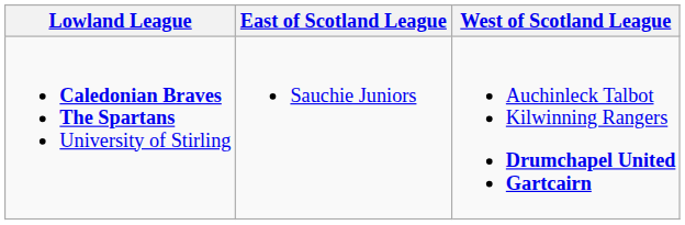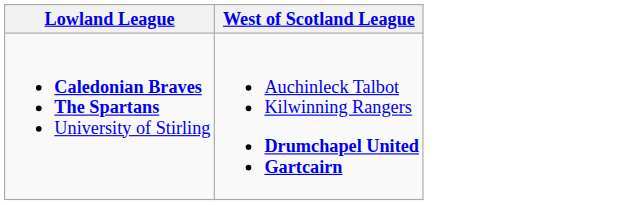 <table class="wikitable" style="text-align:left">
 <tr>
 <th><a href='#'>Lowland League</a></th>
-<th><a href='#'>East of Scotland League</a></th>
 <th><a href='#'>West of Scotland League</a></th>
 </tr>
 <tr>
 <td valign=top><br><ul><li><strong><a href='#'>Caledonian Braves</a></strong></li><li><strong><a href='#'>The Spartans</a></strong></li><li><a href='#'>University of Stirling</a></li></ul></td>
-<td valign=top><br><ul><li><a href='#'>Sauchie Juniors</a></li></ul></td>
 <td valign=top><br><ul><li><a href='#'>Auchinleck Talbot</a></li><li><a href='#'>Kilwinning Rangers</a></li></ul><ul><li><strong><a href='#'>Drumchapel United</a></strong></li><li><strong><a href='#'>Gartcairn</a></strong></li></ul></td>
 </tr>
 </table>
